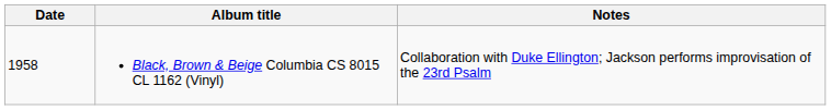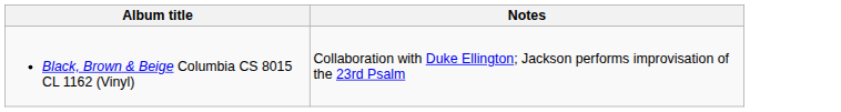 <table class="wikitable">
 <tr>
-<th scope="col" style="width: 100px;">Date</th>
 <th scope="col" style="width: 350px;">Album title</th>
 <th scope="col" style="width: 500px;">Notes</th>
 </tr>
 <tr>
-<td>1958</td>
 <td><br><ul><li><em><a href='#'>Black, Brown & Beige</a></em> Columbia CS 8015 CL 1162 (Vinyl)</li></ul></td>
 <td>Collaboration with <a href='#'>Duke Ellington</a>; Jackson performs improvisation of the <a href='#'>23rd Psalm</a></td>
 </tr>
 </table>
